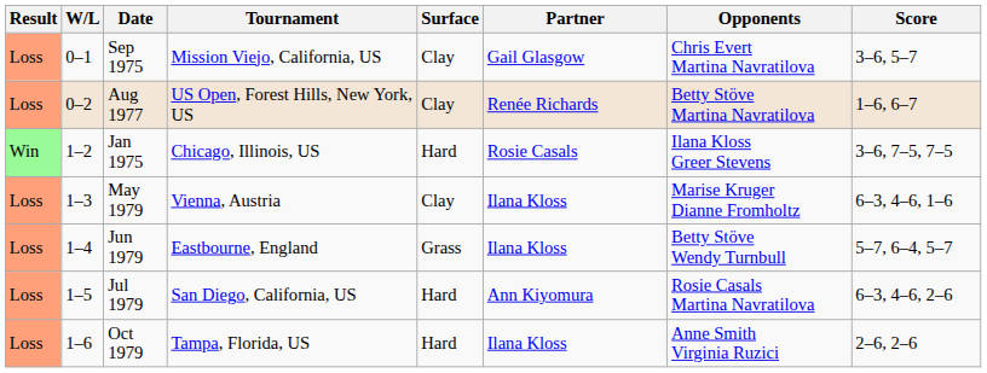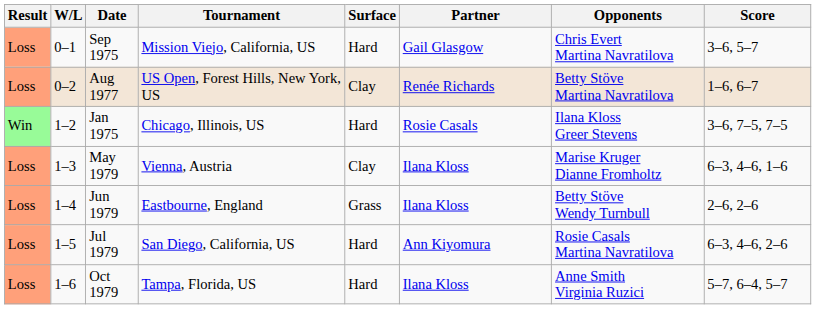 <table class="sortable wikitable">
 <tr>
 <th>Result</th>
 <th class="unsortable">W/L</th>
 <th style="width:50px">Date</th>
 <th style="width:220px">Tournament</th>
 <th style="width:50px">Surface</th>
 <th style="width:160px">Partner</th>
 <th style="width:160px">Opponents</th>
 <th style="width:110px" class="unsortable">Score</th>
 </tr>
 <tr>
 <td style="background:#ffa07a;">Loss</td>
 <td>0–1</td>
 <td>Sep 1975</td>
 <td><a href='#'>Mission Viejo</a>, California, US</td>
-<td>Clay</td>
+<td>Hard</td>
 <td> <a href='#'>Gail Glasgow</a></td>
 <td> <a href='#'>Chris Evert</a> <br>  <a href='#'>Martina Navratilova</a></td>
 <td>3–6, 5–7</td>
 </tr>
 <tr style="background:#f3e6d7;">
 <td style="background:#ffa07a;">Loss</td>
 <td>0–2</td>
 <td>Aug 1977</td>
 <td><a href='#'>US Open</a>, Forest Hills, New York, US</td>
 <td>Clay</td>
 <td> <a href='#'>Renée Richards</a></td>
 <td> <a href='#'>Betty Stöve</a> <br>  <a href='#'>Martina Navratilova</a></td>
 <td>1–6, 6–7</td>
 </tr>
 <tr>
 <td style="background:#98fb98;">Win</td>
 <td>1–2</td>
 <td>Jan 1975</td>
 <td><a href='#'>Chicago</a>, Illinois, US</td>
 <td>Hard</td>
 <td> <a href='#'>Rosie Casals</a></td>
 <td> <a href='#'>Ilana Kloss</a> <br>  <a href='#'>Greer Stevens</a></td>
 <td>3–6, 7–5, 7–5</td>
 </tr>
 <tr>
 <td style="background:#ffa07a;">Loss</td>
 <td>1–3</td>
 <td>May 1979</td>
 <td><a href='#'>Vienna</a>, Austria</td>
 <td>Clay</td>
 <td> <a href='#'>Ilana Kloss</a></td>
 <td> <a href='#'>Marise Kruger</a> <br>  <a href='#'>Dianne Fromholtz</a></td>
 <td>6–3, 4–6, 1–6</td>
 </tr>
 <tr>
 <td style="background:#ffa07a;">Loss</td>
 <td>1–4</td>
 <td>Jun 1979</td>
 <td><a href='#'>Eastbourne</a>, England</td>
 <td>Grass</td>
 <td> <a href='#'>Ilana Kloss</a></td>
 <td> <a href='#'>Betty Stöve</a> <br>  <a href='#'>Wendy Turnbull</a></td>
-<td>5–7, 6–4, 5–7</td>
+<td>2–6, 2–6</td>
 </tr>
 <tr>
 <td style="background:#ffa07a;">Loss</td>
 <td>1–5</td>
 <td>Jul 1979</td>
 <td><a href='#'>San Diego</a>, California, US</td>
 <td>Hard</td>
 <td> <a href='#'>Ann Kiyomura</a></td>
 <td> <a href='#'>Rosie Casals</a> <br>  <a href='#'>Martina Navratilova</a></td>
 <td>6–3, 4–6, 2–6</td>
 </tr>
 <tr>
 <td style="background:#ffa07a;">Loss</td>
 <td>1–6</td>
 <td>Oct 1979</td>
 <td><a href='#'>Tampa</a>, Florida, US</td>
 <td>Hard</td>
 <td> <a href='#'>Ilana Kloss</a></td>
 <td> <a href='#'>Anne Smith</a> <br>  <a href='#'>Virginia Ruzici</a></td>
-<td>2–6, 2–6</td>
+<td>5–7, 6–4, 5–7</td>
 </tr>
 </table>
